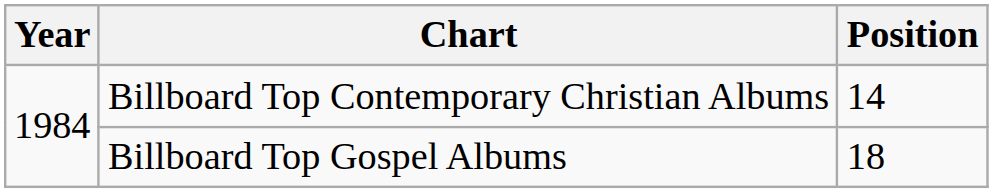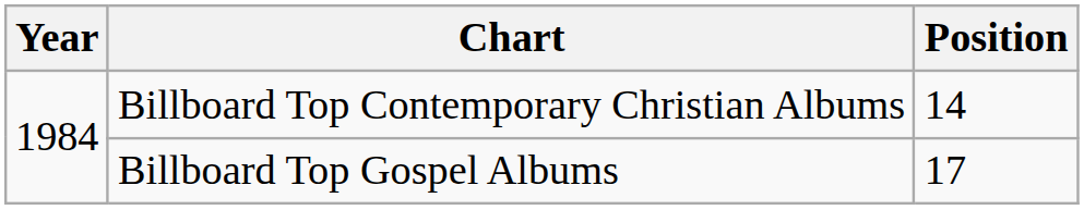 <table class="wikitable" border="1">
 <tr>
 <th>Year</th>
 <th>Chart</th>
 <th>Position</th>
 </tr>
 <tr>
 <td rowspan="2">1984</td>
 <td>Billboard Top Contemporary Christian Albums</td>
 <td>14</td>
 </tr>
 <tr>
 <td>Billboard Top Gospel Albums</td>
-<td>18</td>
+<td>17</td>
 </tr>
 </table>
